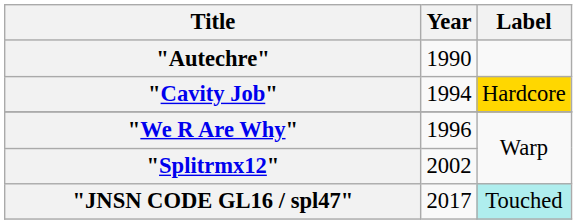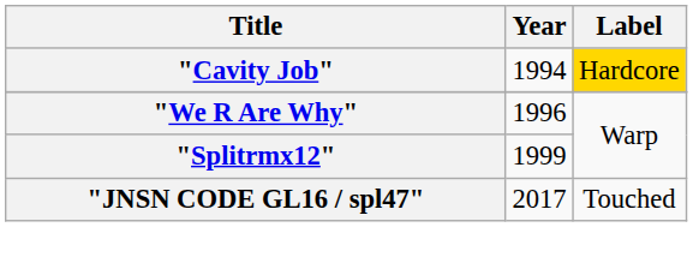 <table class="wikitable plainrowheaders" style="text-align:center;">
 <tr>
 <th scope="col" rowspan="1" style="width:18em;">Title</th>
 <th>Year</th>
 <th>Label</th>
-</tr>
-<tr>
-<th scope="row">"Autechre"</th>
-<td>1990</td>
-<td></td>
 </tr>
 <tr>
 <th scope="row">"<a href='#'>Cavity Job</a>"</th>
 <td>1994</td>
 <td style="background: gold;">Hardcore</td>
 </tr>
 <tr>
 </tr>
 <tr>
 <th scope="row">"<a href='#'>We R Are Why</a>"</th>
 <td>1996</td>
 <td rowspan="2">Warp</td>
 </tr>
 <tr>
 <th scope="row">"<a href='#'>Splitrmx12</a>"</th>
-<td>2002</td>
+<td>1999</td>
 </tr>
 <tr>
 <th scope="row">"JNSN CODE GL16 / spl47"</th>
 <td>2017</td>
-<td style="background: paleturquoise;">Touched</td>
+<td>Touched</td>
 </tr>
 </table>
